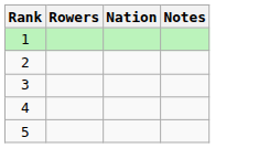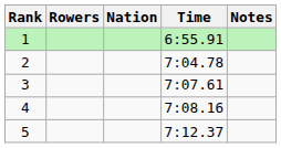 <table class="wikitable sortable" style=text-align:center>
 <tr>
 <th>Rank</th>
 <th>Rowers</th>
 <th>Nation</th>
+<th>Time</th>
 <th>Notes</th>
 </tr>
 <tr bgcolor=bbf3bb>
 <td>1</td>
 <td align=left></td>
 <td align=left></td>
+<td>6:55.91</td>
 <td></td>
 </tr>
 <tr>
 <td>2</td>
 <td align=left></td>
 <td align=left></td>
+<td>7:04.78</td>
 <td></td>
 </tr>
 <tr>
 <td>3</td>
 <td align=left></td>
 <td align=left></td>
+<td>7:07.61</td>
 <td></td>
 </tr>
 <tr>
 <td>4</td>
 <td align=left></td>
 <td align=left></td>
+<td>7:08.16</td>
 <td></td>
 </tr>
 <tr>
 <td>5</td>
 <td align=left></td>
 <td align=left></td>
+<td>7:12.37</td>
 <td></td>
 </tr>
 </table>
